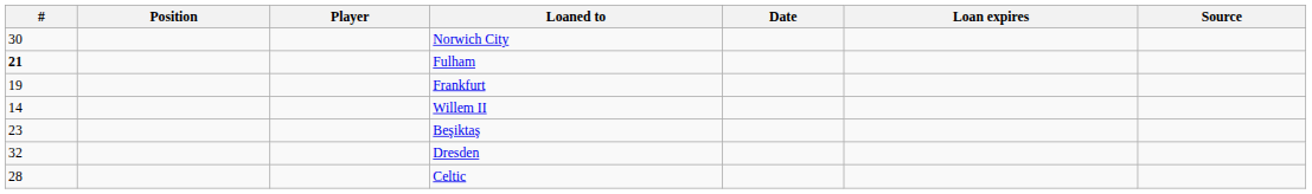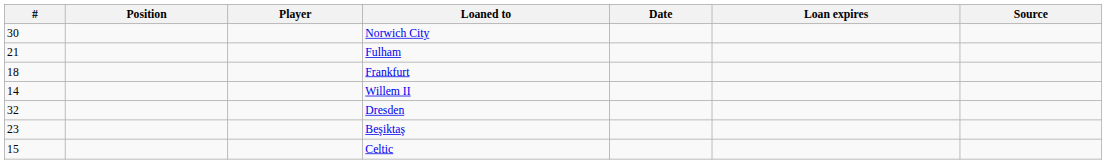 <table class="wikitable sortable" style="width:90%; text-align:center; font-size:95%; text-align:left;">
 <tr>
 <th>#</th>
 <th>Position</th>
 <th>Player</th>
 <th>Loaned to</th>
 <th>Date</th>
 <th>Loan expires</th>
 <th>Source</th>
 </tr>
 <tr>
 <td>30</td>
 <td></td>
 <td></td>
 <td> <a href='#'>Norwich City</a></td>
 <td></td>
 <td></td>
 <td></td>
 </tr>
 <tr>
-<td><strong>21</strong></td>
+<td>21</td>
 <td></td>
 <td></td>
 <td> <a href='#'>Fulham</a></td>
 <td></td>
 <td></td>
 <td></td>
 </tr>
 <tr>
-<td>19</td>
+<td>18</td>
 <td></td>
 <td></td>
 <td> <a href='#'>Frankfurt</a></td>
 <td></td>
 <td></td>
 <td></td>
 </tr>
 <tr>
 <td>14</td>
 <td></td>
 <td></td>
 <td> <a href='#'>Willem II</a></td>
 <td></td>
 <td></td>
 <td></td>
 </tr>
 <tr>
+<td>32</td>
+<td></td>
+<td></td>
+<td> <a href='#'>Dresden</a></td>
+<td></td>
+<td></td>
+<td></td>
+</tr>
+<tr>
 <td>23</td>
 <td></td>
 <td></td>
 <td> <a href='#'>Beşiktaş</a></td>
 <td></td>
 <td></td>
 <td></td>
 </tr>
 <tr>
-<td>32</td>
-<td></td>
-<td></td>
-<td> <a href='#'>Dresden</a></td>
-<td></td>
-<td></td>
-<td></td>
-</tr>
-<tr>
-<td>28</td>
+<td>15</td>
 <td></td>
 <td></td>
 <td> <a href='#'>Celtic</a></td>
 <td></td>
 <td></td>
 <td></td>
 </tr>
 </table>
